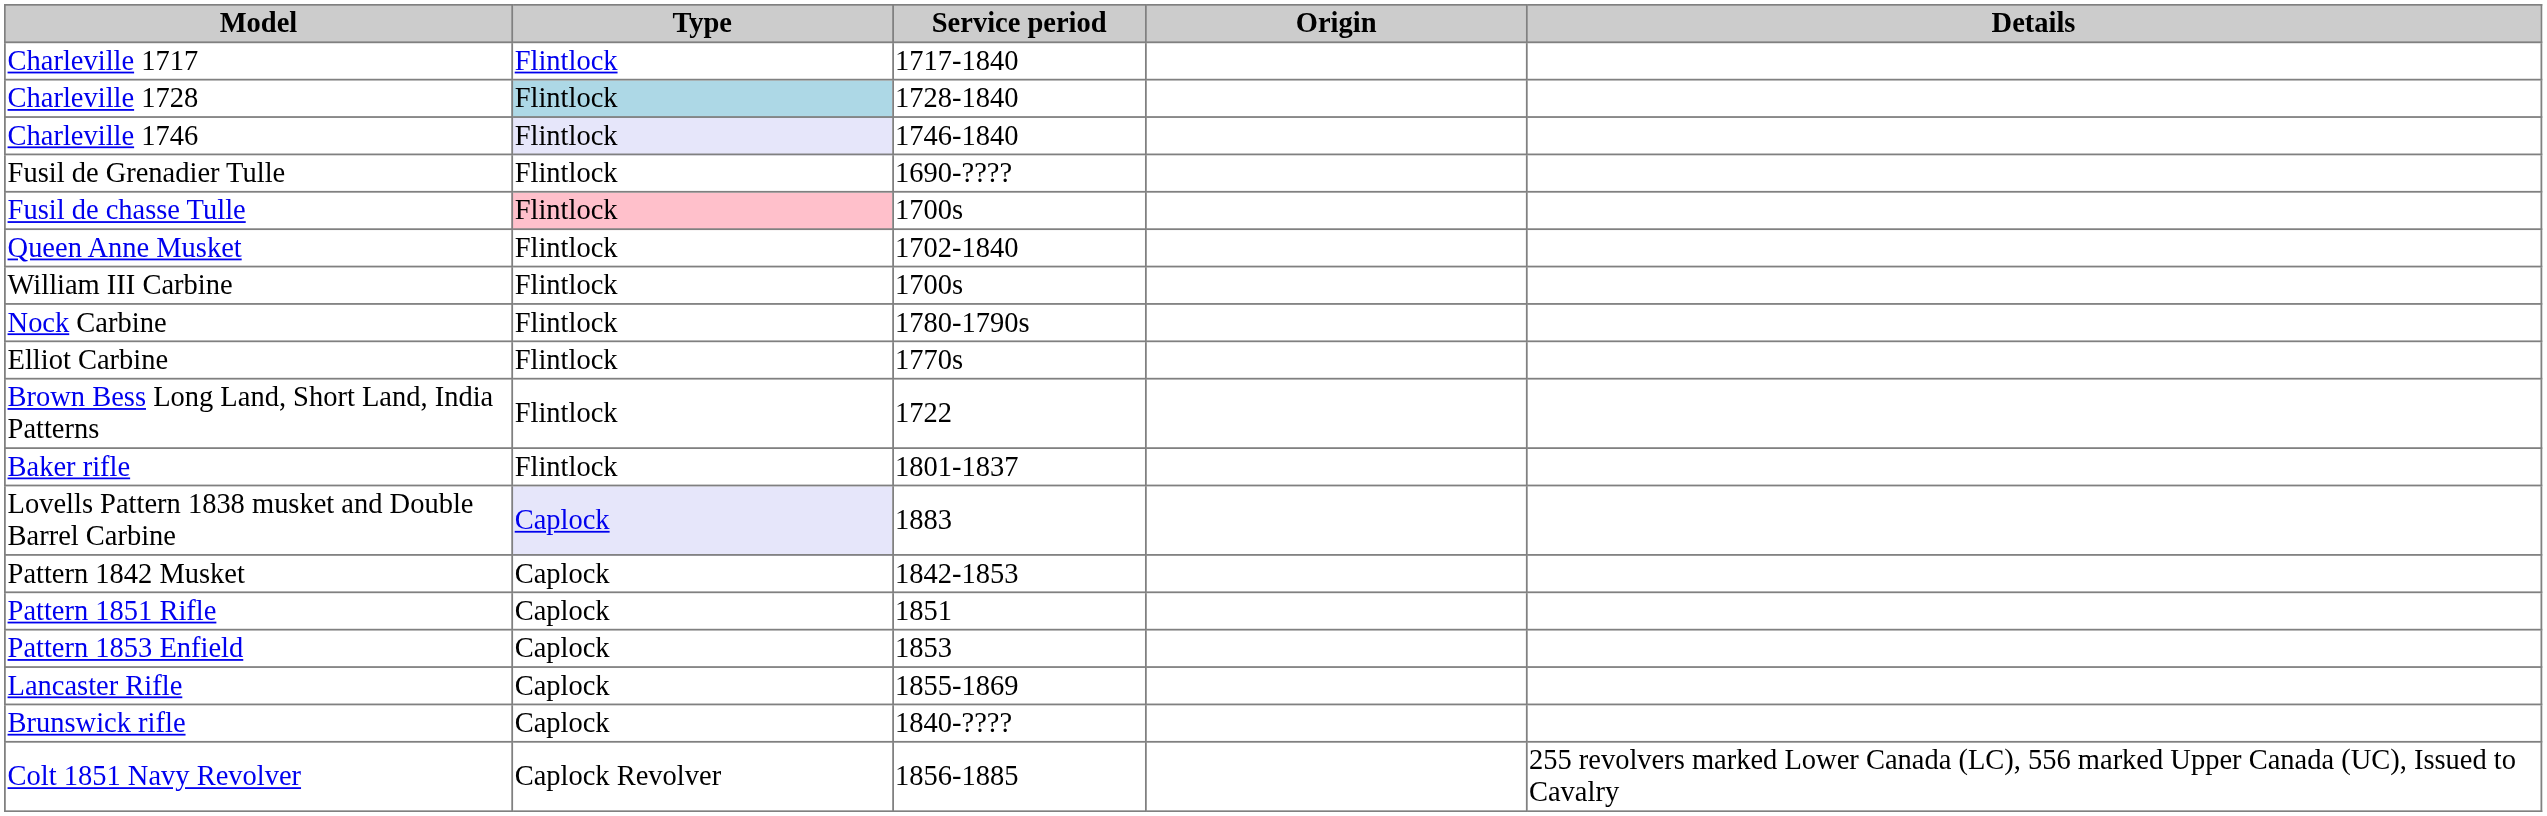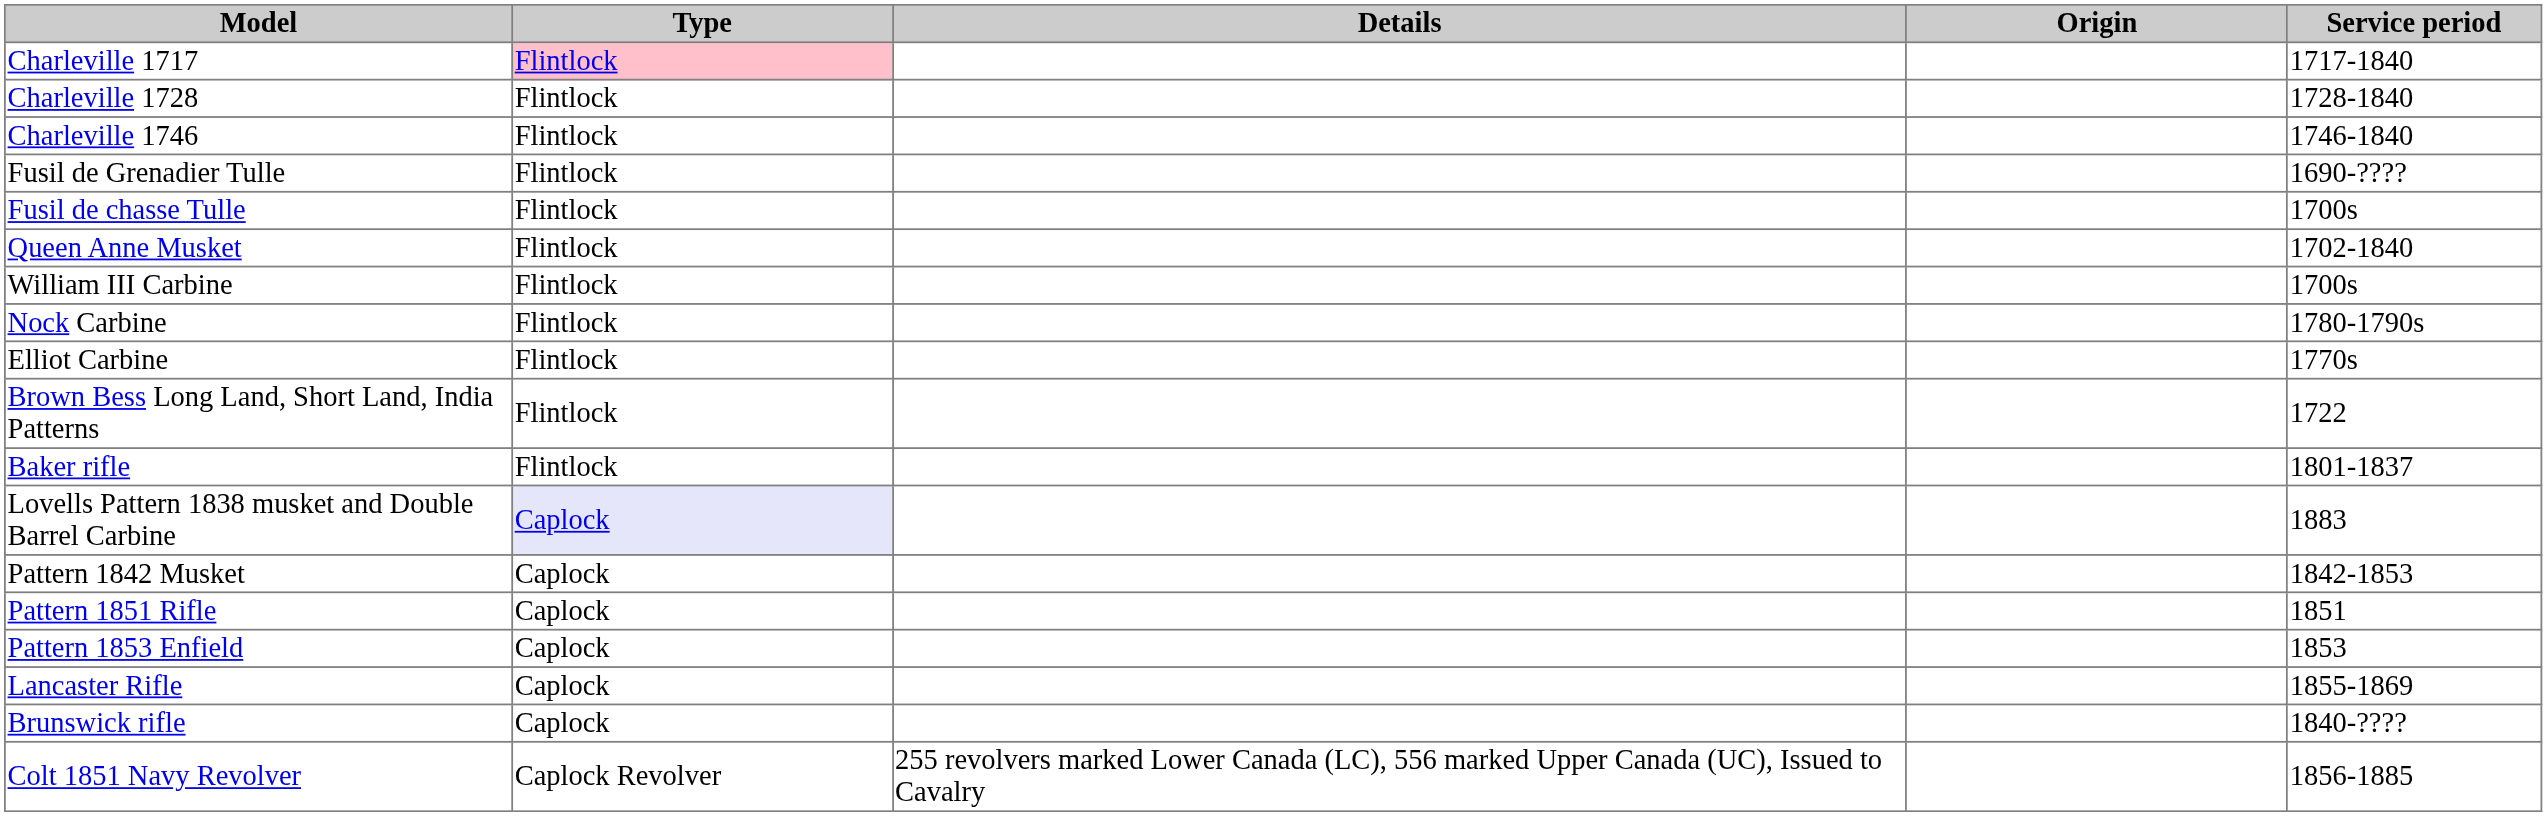 <table border="1" width="90%" style="border-collapse: collapse;">
 <tr bgcolor=cccccc>
 <th width="20%">Model</th>
 <th width="15%">Type</th>
+<th>Details</th>
+<th width="15%">Origin</th>
 <th width="10%">Service period</th>
-<th width="15%">Origin</th>
-<th>Details</th>
 </tr>
 <tr>
 <td><a href='#'>Charleville</a> 1717</td>
-<td><a href='#'>Flintlock</a></td>
-<td>1717-1840</td>
+<td style="background: pink;"><a href='#'>Flintlock</a></td>
 <td></td>
 <td></td>
+<td>1717-1840</td>
 </tr>
 <tr>
 <td><a href='#'>Charleville</a> 1728</td>
-<td style="background: lightblue;">Flintlock</td>
-<td>1728-1840</td>
+<td>Flintlock</td>
 <td></td>
 <td></td>
+<td>1728-1840</td>
 </tr>
 <tr>
 <td><a href='#'>Charleville</a> 1746</td>
-<td style="background: lavender;">Flintlock</td>
-<td>1746-1840</td>
+<td>Flintlock</td>
 <td></td>
 <td></td>
+<td>1746-1840</td>
 </tr>
 <tr>
 <td>Fusil de Grenadier Tulle</td>
 <td>Flintlock</td>
-<td>1690-????</td>
 <td></td>
 <td></td>
+<td>1690-????</td>
 </tr>
 <tr>
 <td><a href='#'>Fusil de chasse Tulle</a></td>
-<td style="background: pink;">Flintlock</td>
-<td>1700s</td>
+<td>Flintlock</td>
 <td></td>
 <td></td>
+<td>1700s</td>
 </tr>
 <tr>
 <td><a href='#'>Queen Anne Musket</a></td>
 <td>Flintlock</td>
-<td>1702-1840</td>
 <td></td>
 <td></td>
+<td>1702-1840</td>
 </tr>
 <tr>
 <td>William III Carbine</td>
 <td>Flintlock</td>
-<td>1700s</td>
 <td></td>
 <td></td>
+<td>1700s</td>
 </tr>
 <tr>
 <td><a href='#'>Nock</a> Carbine</td>
 <td>Flintlock</td>
-<td>1780-1790s</td>
 <td></td>
 <td></td>
+<td>1780-1790s</td>
 </tr>
 <tr>
 <td>Elliot Carbine</td>
 <td>Flintlock</td>
-<td>1770s</td>
 <td></td>
 <td></td>
+<td>1770s</td>
 </tr>
 <tr>
 <td><a href='#'>Brown Bess</a> Long Land, Short Land, India Patterns</td>
 <td>Flintlock</td>
-<td>1722</td>
 <td></td>
 <td></td>
+<td>1722</td>
 </tr>
 <tr>
 <td><a href='#'>Baker rifle</a></td>
 <td>Flintlock</td>
-<td>1801-1837</td>
 <td></td>
 <td></td>
+<td>1801-1837</td>
 </tr>
 <tr>
 <td>Lovells Pattern 1838 musket and Double Barrel Carbine</td>
 <td style="background: lavender;"><a href='#'>Caplock</a></td>
-<td>1883</td>
 <td></td>
 <td></td>
+<td>1883</td>
 </tr>
 <tr>
 <td>Pattern 1842 Musket</td>
 <td>Caplock</td>
-<td>1842-1853</td>
 <td></td>
 <td></td>
+<td>1842-1853</td>
 </tr>
 <tr>
 <td><a href='#'>Pattern 1851 Rifle</a></td>
 <td>Caplock</td>
-<td>1851</td>
 <td></td>
 <td></td>
+<td>1851</td>
 </tr>
 <tr>
 <td><a href='#'>Pattern 1853 Enfield</a></td>
 <td>Caplock</td>
-<td>1853</td>
 <td></td>
 <td></td>
+<td>1853</td>
 </tr>
 <tr>
 <td><a href='#'>Lancaster Rifle</a></td>
 <td>Caplock</td>
-<td>1855-1869</td>
 <td></td>
 <td></td>
+<td>1855-1869</td>
 </tr>
 <tr>
 <td><a href='#'>Brunswick rifle</a></td>
 <td>Caplock</td>
-<td>1840-????</td>
 <td></td>
 <td></td>
+<td>1840-????</td>
 </tr>
 <tr>
 <td><a href='#'>Colt 1851 Navy Revolver</a></td>
 <td>Caplock Revolver</td>
+<td>255 revolvers marked Lower Canada (LC), 556 marked Upper Canada (UC), Issued to Cavalry</td>
+<td></td>
 <td>1856-1885 </td>
-<td></td>
-<td>255 revolvers marked Lower Canada (LC), 556 marked Upper Canada (UC), Issued to Cavalry</td>
 </tr>
 </table>
